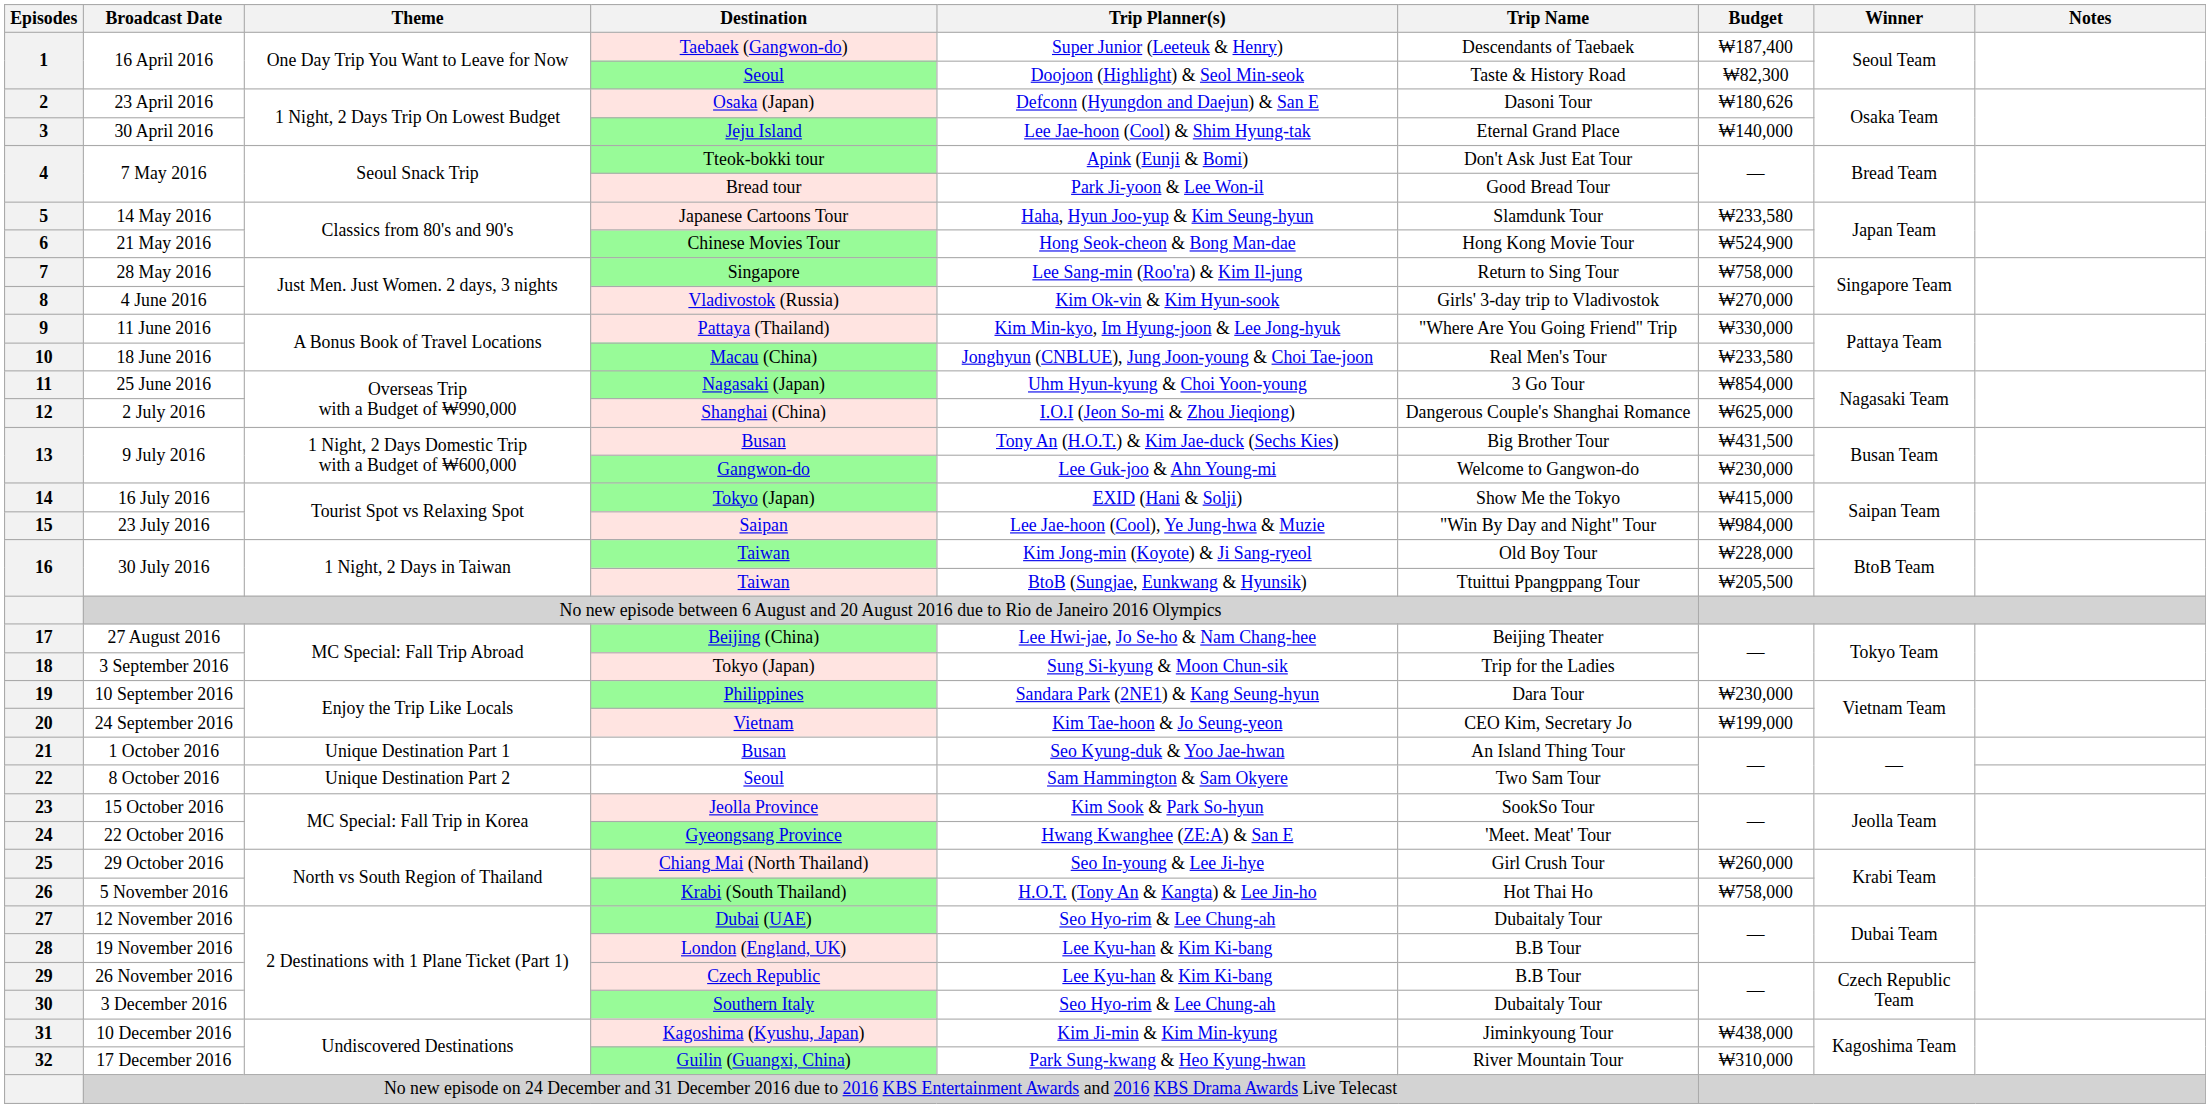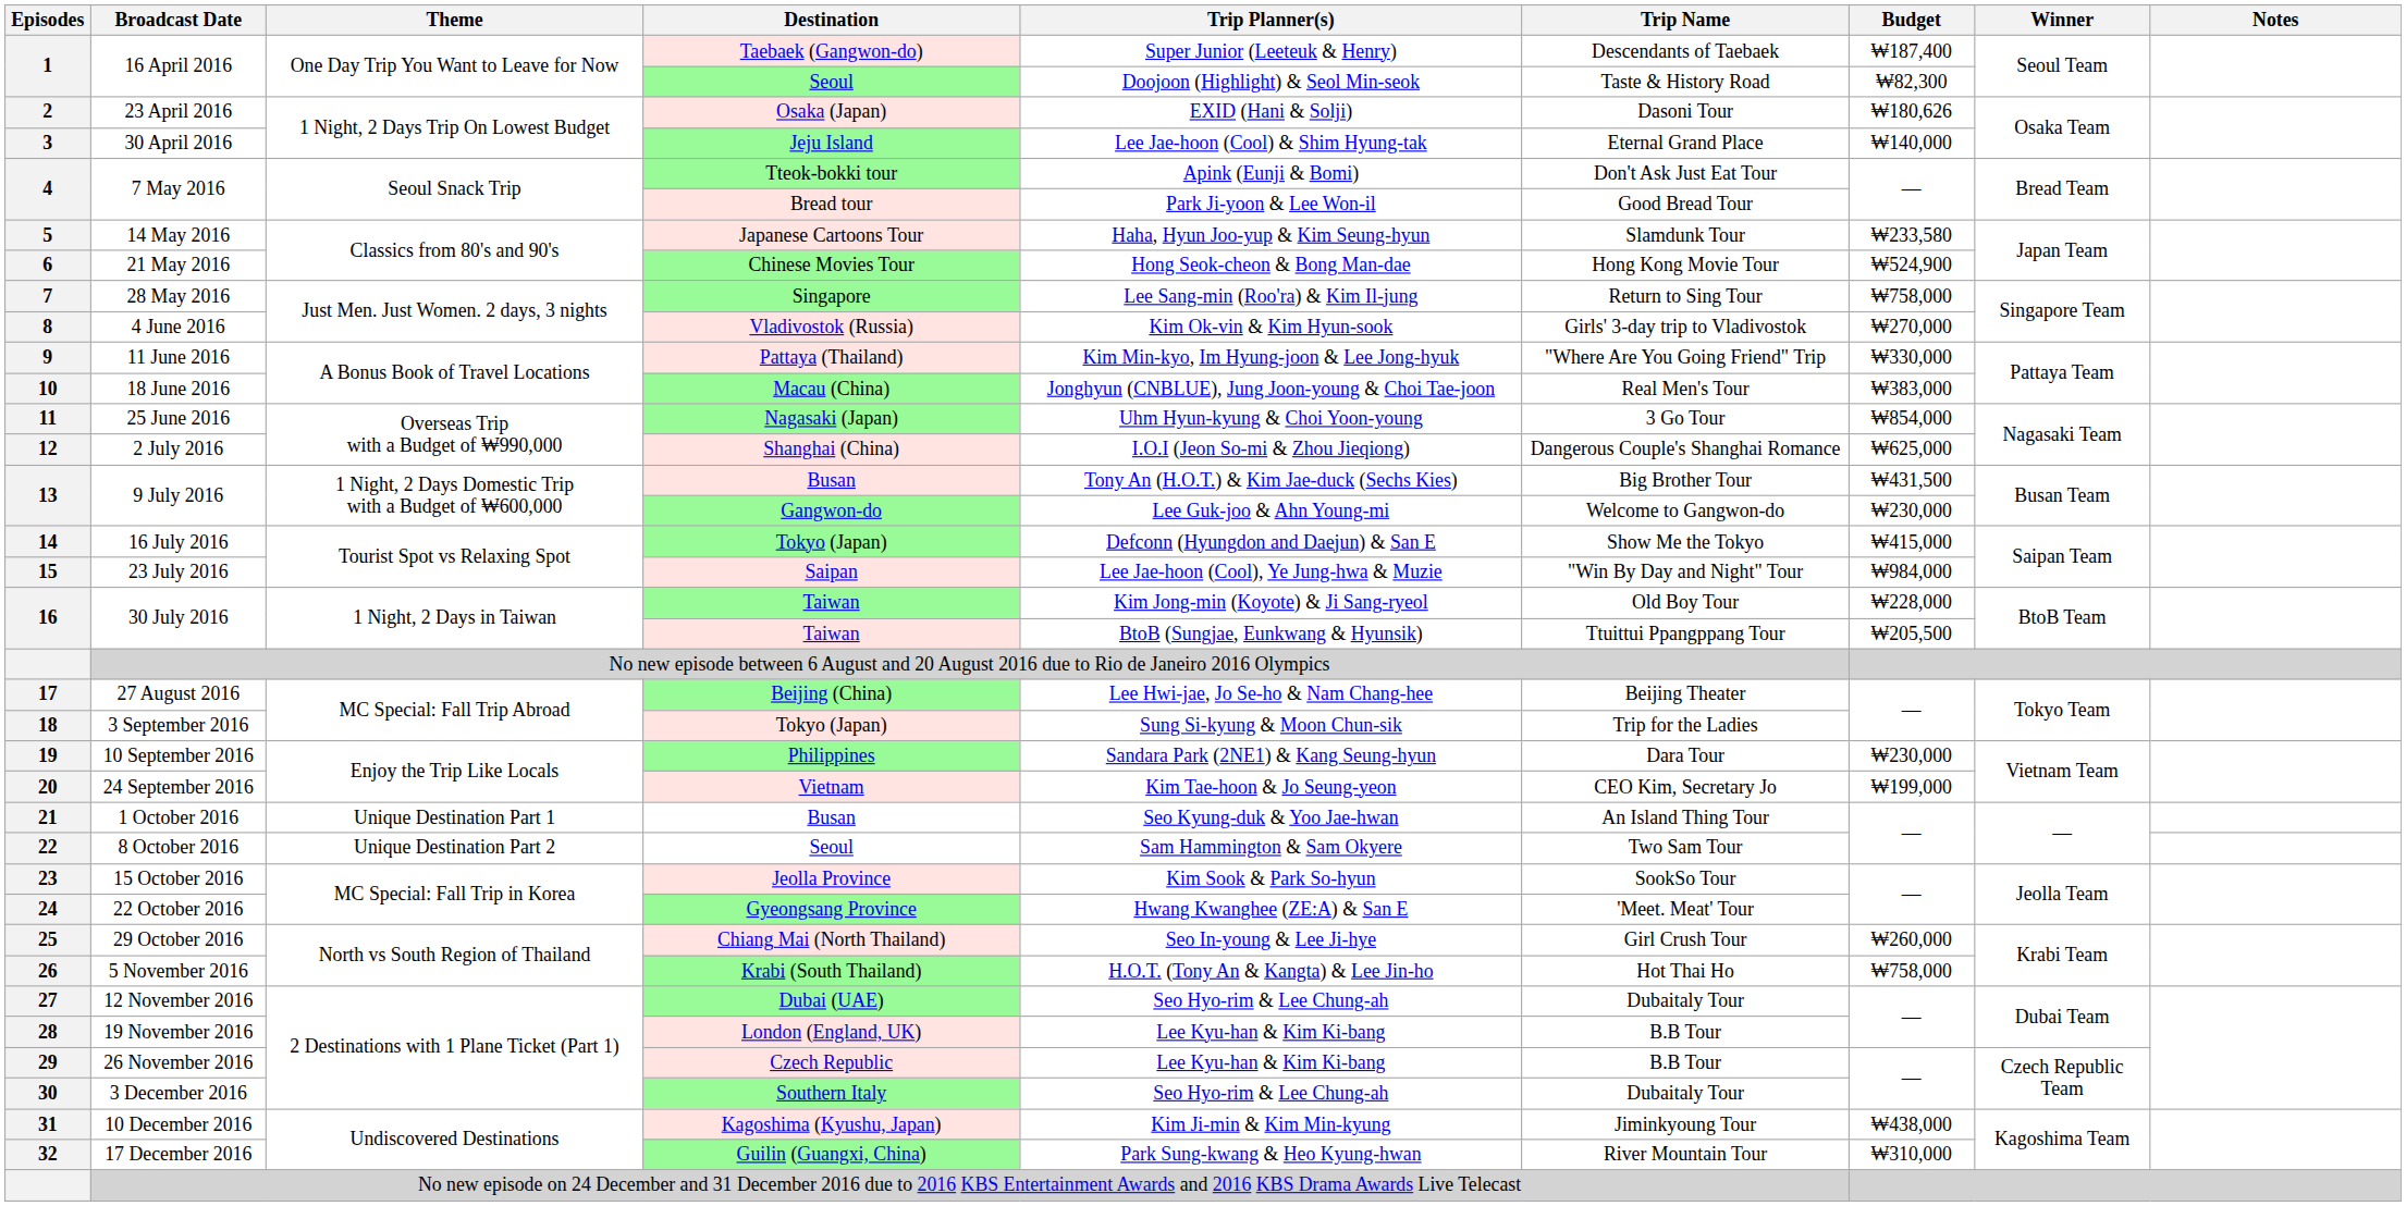 <table class=wikitable style=text-align:center;width:100%;background:#ffffff>
 <tr>
 <th width=3%>Episodes</th>
 <th width=7%>Broadcast Date</th>
 <th width=15%>Theme</th>
 <th width=15%>Destination</th>
 <th width=20%>Trip Planner(s)</th>
 <th width=13%>Trip Name</th>
 <th width=5%>Budget</th>
 <th width=7%>Winner</th>
 <th width=10%>Notes</th>
 </tr>
 <tr>
 <th rowspan=2>1</th>
 <td rowspan=2>16 April 2016</td>
 <td rowspan=2>One Day Trip You Want to Leave for Now</td>
 <td style=background:MistyRose><a href='#'>Taebaek</a> (<a href='#'>Gangwon-do</a>)</td>
 <td><a href='#'>Super Junior</a> (<a href='#'>Leeteuk</a> & <a href='#'>Henry</a>)</td>
 <td>Descendants of Taebaek</td>
 <td>₩187,400</td>
 <td rowspan=2>Seoul Team</td>
 <td rowspan=2></td>
 </tr>
 <tr>
 <td style=background:PaleGreen><a href='#'>Seoul</a></td>
 <td><a href='#'>Doojoon</a> (<a href='#'>Highlight</a>) & <a href='#'>Seol Min-seok</a></td>
 <td>Taste & History Road</td>
 <td>₩82,300</td>
 </tr>
 <tr>
 <th>2</th>
 <td>23 April 2016</td>
 <td rowspan=2>1 Night, 2 Days Trip On Lowest Budget</td>
 <td style=background:MistyRose><a href='#'>Osaka</a> (Japan)</td>
-<td><a href='#'>Defconn</a> (<a href='#'>Hyungdon and Daejun</a>) & <a href='#'>San E</a></td>
+<td><a href='#'>EXID</a> (<a href='#'>Hani</a> & <a href='#'>Solji</a>)</td>
 <td>Dasoni Tour</td>
 <td>₩180,626</td>
 <td rowspan=2>Osaka Team</td>
 <td rowspan=2></td>
 </tr>
 <tr>
 <th>3</th>
 <td>30 April 2016</td>
 <td style=background:PaleGreen><a href='#'>Jeju Island</a></td>
 <td><a href='#'>Lee Jae-hoon</a> (<a href='#'>Cool</a>) & <a href='#'>Shim Hyung-tak</a></td>
 <td>Eternal Grand Place</td>
 <td>₩140,000</td>
 </tr>
 <tr>
 <th rowspan=2>4</th>
 <td rowspan=2>7 May 2016</td>
 <td rowspan=2>Seoul Snack Trip</td>
 <td style=background:PaleGreen>Tteok-bokki tour</td>
 <td><a href='#'>Apink</a> (<a href='#'>Eunji</a> & <a href='#'>Bomi</a>)</td>
 <td>Don't Ask Just Eat Tour</td>
 <td rowspan=2>—</td>
 <td rowspan=2>Bread Team</td>
 <td rowspan=2><br></td>
 </tr>
 <tr>
 <td style=background:MistyRose>Bread tour</td>
 <td><a href='#'>Park Ji-yoon</a> & <a href='#'>Lee Won-il</a></td>
 <td>Good Bread Tour</td>
 </tr>
 <tr>
 <th>5</th>
 <td>14 May 2016</td>
 <td rowspan=2>Classics from 80's and 90's</td>
 <td style=background:MistyRose>Japanese Cartoons Tour<br></td>
 <td><a href='#'>Haha</a>, <a href='#'>Hyun Joo-yup</a> & <a href='#'>Kim Seung-hyun</a></td>
 <td>Slamdunk Tour</td>
 <td>₩233,580</td>
 <td rowspan=2>Japan Team</td>
 <td rowspan=2></td>
 </tr>
 <tr>
 <th>6</th>
 <td>21 May 2016</td>
 <td style=background:PaleGreen>Chinese Movies Tour<br></td>
 <td><a href='#'>Hong Seok-cheon</a> & <a href='#'>Bong Man-dae</a></td>
 <td>Hong Kong Movie Tour</td>
 <td>₩524,900</td>
 </tr>
 <tr>
 <th>7</th>
 <td>28 May 2016</td>
 <td rowspan=2>Just Men. Just Women. 2 days, 3 nights</td>
 <td style=background:PaleGreen>Singapore</td>
 <td><a href='#'>Lee Sang-min</a> (<a href='#'>Roo'ra</a>) & <a href='#'>Kim Il-jung</a></td>
 <td>Return to Sing Tour</td>
 <td>₩758,000</td>
 <td rowspan=2>Singapore Team</td>
 <td rowspan=2></td>
 </tr>
 <tr>
 <th>8</th>
 <td>4 June 2016</td>
 <td style=background:MistyRose><a href='#'>Vladivostok</a> (Russia)</td>
 <td><a href='#'>Kim Ok-vin</a> & <a href='#'>Kim Hyun-sook</a></td>
 <td>Girls' 3-day trip to Vladivostok</td>
 <td>₩270,000</td>
 </tr>
 <tr>
 <th>9</th>
 <td>11 June 2016</td>
 <td rowspan=2>A Bonus Book of Travel Locations</td>
 <td style=background:MistyRose><a href='#'>Pattaya</a> (Thailand)</td>
 <td><a href='#'>Kim Min-kyo</a>, <a href='#'>Im Hyung-joon</a> & <a href='#'>Lee Jong-hyuk</a></td>
 <td>"Where Are You Going Friend" Trip</td>
 <td>₩330,000</td>
 <td rowspan=2>Pattaya Team</td>
 <td rowspan=2></td>
 </tr>
 <tr>
 <th>10</th>
 <td>18 June 2016</td>
 <td style=background:PaleGreen><a href='#'>Macau</a> (China)</td>
 <td><a href='#'>Jonghyun</a> (<a href='#'>CNBLUE</a>), <a href='#'>Jung Joon-young</a> & <a href='#'>Choi Tae-joon</a></td>
 <td>Real Men's Tour</td>
-<td>₩233,580</td>
+<td>₩383,000</td>
 </tr>
 <tr>
 <th>11</th>
 <td>25 June 2016</td>
 <td rowspan=2>Overseas Trip<br>with a Budget of ₩990,000</td>
 <td style=background:PaleGreen><a href='#'>Nagasaki</a> (Japan)</td>
 <td><a href='#'>Uhm Hyun-kyung</a> & <a href='#'>Choi Yoon-young</a></td>
 <td>3 Go Tour</td>
 <td>₩854,000</td>
 <td rowspan=2>Nagasaki Team</td>
 <td rowspan=2></td>
 </tr>
 <tr>
 <th>12</th>
 <td>2 July 2016</td>
 <td style=background:MistyRose><a href='#'>Shanghai</a> (China)</td>
 <td><a href='#'>I.O.I</a> (<a href='#'>Jeon So-mi</a> & <a href='#'>Zhou Jieqiong</a>)</td>
 <td>Dangerous Couple's Shanghai Romance</td>
 <td>₩625,000</td>
 </tr>
 <tr>
 <th rowspan=2>13</th>
 <td rowspan=2>9 July 2016</td>
 <td rowspan=2>1 Night, 2 Days Domestic Trip<br>with a Budget of ₩600,000</td>
 <td style=background:MistyRose><a href='#'>Busan</a></td>
 <td><a href='#'>Tony An</a> (<a href='#'>H.O.T.</a>) & <a href='#'>Kim Jae-duck</a> (<a href='#'>Sechs Kies</a>)</td>
 <td>Big Brother Tour</td>
 <td>₩431,500</td>
 <td rowspan=2>Busan Team</td>
 <td rowspan=2></td>
 </tr>
 <tr>
 <td style=background:PaleGreen><a href='#'>Gangwon-do</a></td>
 <td><a href='#'>Lee Guk-joo</a> & <a href='#'>Ahn Young-mi</a></td>
 <td>Welcome to Gangwon-do</td>
 <td>₩230,000</td>
 </tr>
 <tr>
 <th>14</th>
 <td>16 July 2016</td>
 <td rowspan=2>Tourist Spot vs Relaxing Spot</td>
 <td style=background:PaleGreen><a href='#'>Tokyo</a> (Japan)</td>
-<td><a href='#'>EXID</a> (<a href='#'>Hani</a> & <a href='#'>Solji</a>)</td>
+<td><a href='#'>Defconn</a> (<a href='#'>Hyungdon and Daejun</a>) & <a href='#'>San E</a></td>
 <td>Show Me the Tokyo</td>
 <td>₩415,000</td>
 <td rowspan=2>Saipan Team</td>
 <td rowspan=2></td>
 </tr>
 <tr>
 <th>15</th>
 <td>23 July 2016</td>
 <td style=background:MistyRose><a href='#'>Saipan</a></td>
 <td><a href='#'>Lee Jae-hoon</a> (<a href='#'>Cool</a>), <a href='#'>Ye Jung-hwa</a> & <a href='#'>Muzie</a></td>
 <td>"Win By Day and Night" Tour</td>
 <td>₩984,000</td>
 </tr>
 <tr>
 <th rowspan=2>16</th>
 <td rowspan=2>30 July 2016</td>
 <td rowspan=2>1 Night, 2 Days in Taiwan</td>
 <td style=background:PaleGreen><a href='#'>Taiwan</a></td>
 <td><a href='#'>Kim Jong-min</a> (<a href='#'>Koyote</a>) & <a href='#'>Ji Sang-ryeol</a></td>
 <td>Old Boy Tour</td>
 <td>₩228,000</td>
 <td rowspan=2>BtoB Team</td>
 <td rowspan=2></td>
 </tr>
 <tr>
 <td style=background:MistyRose><a href='#'>Taiwan</a></td>
 <td><a href='#'>BtoB</a> (<a href='#'>Sungjae</a>, <a href='#'>Eunkwang</a> & <a href='#'>Hyunsik</a>)</td>
 <td>Ttuittui Ppangppang Tour</td>
 <td>₩205,500</td>
 </tr>
 <tr>
 <th></th>
 <td colspan=5 style=background:Lightgray>No new episode between 6 August and 20 August 2016 due to Rio de Janeiro 2016 Olympics</td>
 <td colspan=3 style=background:Lightgray></td>
 </tr>
 <tr>
 <th>17</th>
 <td>27 August 2016</td>
 <td rowspan=2>MC Special: Fall Trip Abroad</td>
 <td style=background:PaleGreen><a href='#'>Beijing</a> (China)</td>
 <td><a href='#'>Lee Hwi-jae</a>, <a href='#'>Jo Se-ho</a> & <a href='#'>Nam Chang-hee</a></td>
 <td>Beijing Theater</td>
 <td rowspan=2>—</td>
 <td rowspan=2>Tokyo Team</td>
 <td rowspan=2></td>
 </tr>
 <tr>
 <th>18</th>
 <td>3 September 2016</td>
 <td style=background:MistyRose>Tokyo (Japan)</td>
 <td><a href='#'>Sung Si-kyung</a> & <a href='#'>Moon Chun-sik</a></td>
 <td>Trip for the Ladies</td>
 </tr>
 <tr>
 <th>19</th>
 <td>10 September 2016</td>
 <td rowspan=2>Enjoy the Trip Like Locals</td>
 <td style=background:PaleGreen><a href='#'>Philippines</a></td>
 <td><a href='#'>Sandara Park</a> (<a href='#'>2NE1</a>) & <a href='#'>Kang Seung-hyun</a></td>
 <td>Dara Tour</td>
 <td>₩230,000</td>
 <td rowspan=2>Vietnam Team</td>
 <td rowspan=2> <br> </td>
 </tr>
 <tr>
 <th>20</th>
 <td>24 September 2016</td>
 <td style=background:MistyRose><a href='#'>Vietnam</a></td>
 <td><a href='#'>Kim Tae-hoon</a> & <a href='#'>Jo Seung-yeon</a></td>
 <td>CEO Kim, Secretary Jo</td>
 <td>₩199,000</td>
 </tr>
 <tr>
 <th>21</th>
 <td>1 October 2016</td>
 <td>Unique Destination Part 1</td>
 <td><a href='#'>Busan</a></td>
 <td><a href='#'>Seo Kyung-duk</a> & <a href='#'>Yoo Jae-hwan</a></td>
 <td>An Island Thing Tour</td>
 <td rowspan=2>—</td>
 <td rowspan=2>—</td>
 <td><br></td>
 </tr>
 <tr>
 <th>22</th>
 <td>8 October 2016</td>
 <td>Unique Destination Part 2</td>
 <td><a href='#'>Seoul</a></td>
 <td><a href='#'>Sam Hammington</a> & <a href='#'>Sam Okyere</a></td>
 <td>Two Sam Tour</td>
 <td></td>
 </tr>
 <tr>
 <th>23</th>
 <td>15 October 2016</td>
 <td rowspan=2>MC Special: Fall Trip in Korea</td>
 <td style=background:MistyRose><a href='#'>Jeolla Province</a></td>
 <td><a href='#'>Kim Sook</a> & <a href='#'>Park So-hyun</a></td>
 <td>SookSo Tour</td>
 <td rowspan=2>—</td>
 <td rowspan=2>Jeolla Team</td>
 <td rowspan=2></td>
 </tr>
 <tr>
 <th>24</th>
 <td>22 October 2016</td>
 <td style=background:PaleGreen><a href='#'>Gyeongsang Province</a></td>
 <td><a href='#'>Hwang Kwanghee</a> (<a href='#'>ZE:A</a>) & <a href='#'>San E</a></td>
 <td>'Meet. Meat' Tour</td>
 </tr>
 <tr>
 <th>25</th>
 <td>29 October 2016</td>
 <td rowspan=2>North vs South Region of Thailand</td>
 <td style=background:MistyRose><a href='#'>Chiang Mai</a> (North Thailand)</td>
 <td><a href='#'>Seo In-young</a> & <a href='#'>Lee Ji-hye</a></td>
 <td>Girl Crush Tour</td>
 <td>₩260,000</td>
 <td rowspan=2>Krabi Team</td>
 <td rowspan=2><br></td>
 </tr>
 <tr>
 <th>26</th>
 <td>5 November 2016</td>
 <td style=background:PaleGreen><a href='#'>Krabi</a> (South Thailand)</td>
 <td><a href='#'>H.O.T.</a> (<a href='#'>Tony An</a> & <a href='#'>Kangta</a>) & <a href='#'>Lee Jin-ho</a></td>
 <td>Hot Thai Ho</td>
 <td>₩758,000</td>
 </tr>
 <tr>
 <th>27</th>
 <td>12 November 2016</td>
 <td rowspan=4>2 Destinations with 1 Plane Ticket (Part 1)</td>
 <td style=background:PaleGreen><a href='#'>Dubai</a> (<a href='#'>UAE</a>)</td>
 <td><a href='#'>Seo Hyo-rim</a> & <a href='#'>Lee Chung-ah</a></td>
 <td>Dubaitaly Tour</td>
 <td rowspan=2>—</td>
 <td rowspan=2>Dubai Team</td>
 <td rowspan=4></td>
 </tr>
 <tr>
 <th>28</th>
 <td>19 November 2016</td>
 <td style=background:MistyRose><a href='#'>London</a> (<a href='#'>England, UK</a>)</td>
 <td><a href='#'>Lee Kyu-han</a> & <a href='#'>Kim Ki-bang</a></td>
 <td>B.B Tour</td>
 </tr>
 <tr>
 <th>29</th>
 <td>26 November 2016</td>
 <td style=background:MistyRose><a href='#'>Czech Republic</a></td>
 <td><a href='#'>Lee Kyu-han</a> & <a href='#'>Kim Ki-bang</a></td>
 <td>B.B Tour</td>
 <td rowspan=2>—</td>
 <td rowspan=2>Czech Republic Team</td>
 </tr>
 <tr>
 <th>30</th>
 <td>3 December 2016</td>
 <td style=background:PaleGreen><a href='#'>Southern Italy</a></td>
 <td><a href='#'>Seo Hyo-rim</a> & <a href='#'>Lee Chung-ah</a></td>
 <td>Dubaitaly Tour</td>
 </tr>
 <tr>
 <th>31</th>
 <td>10 December 2016</td>
 <td rowspan=2>Undiscovered Destinations</td>
 <td style=background:MistyRose><a href='#'>Kagoshima</a> (<a href='#'>Kyushu, Japan</a>)</td>
 <td><a href='#'>Kim Ji-min</a> & <a href='#'>Kim Min-kyung</a></td>
 <td>Jiminkyoung Tour</td>
 <td>₩438,000</td>
 <td rowspan=2>Kagoshima Team</td>
 <td rowspan=2></td>
 </tr>
 <tr>
 <th>32</th>
 <td>17 December 2016</td>
 <td style=background:PaleGreen><a href='#'>Guilin</a> (<a href='#'>Guangxi, China</a>)</td>
 <td><a href='#'>Park Sung-kwang</a> & <a href='#'>Heo Kyung-hwan</a></td>
 <td>River Mountain Tour</td>
 <td>₩310,000</td>
 </tr>
 <tr>
 <th></th>
 <td colspan=5 style=background:Lightgray>No new episode on 24 December and 31 December 2016 due to <a href='#'>2016</a> <a href='#'>KBS Entertainment Awards</a> and <a href='#'>2016</a> <a href='#'>KBS Drama Awards</a> Live Telecast</td>
 <td colspan=3 style=background:Lightgray></td>
 </tr>
 </table>
